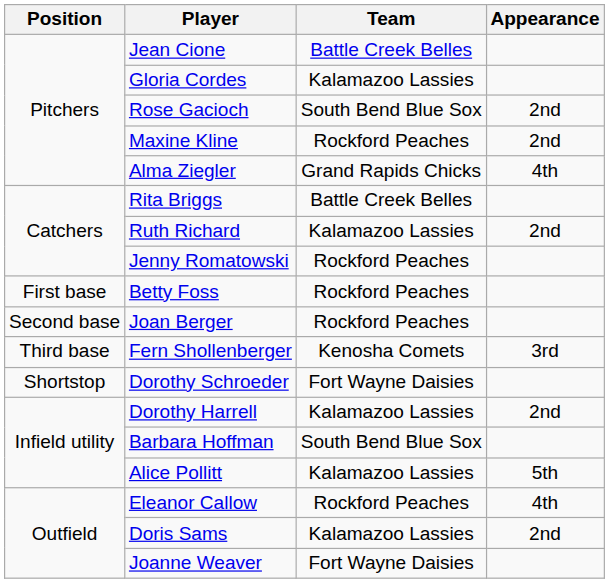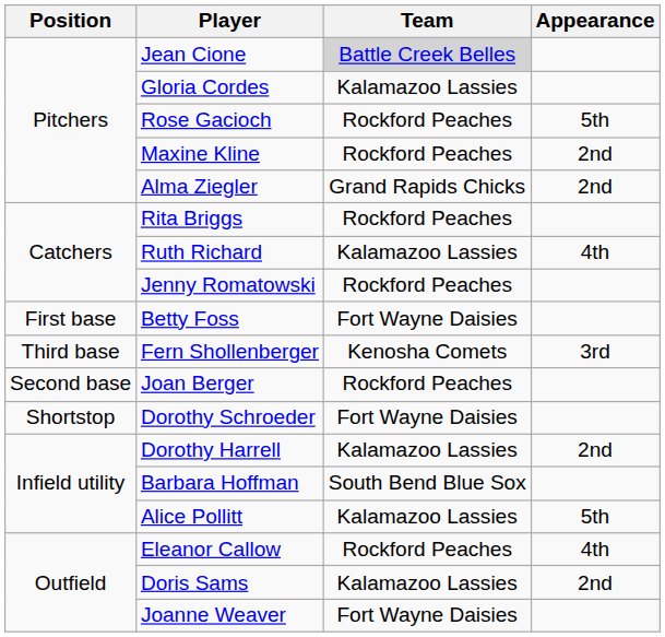 <table class="wikitable">
 <tr>
 <th>Position</th>
 <th align=left>Player</th>
 <th>Team</th>
 <th>Appearance</th>
 </tr>
 <tr align=center>
 <td rowspan=5>Pitchers</td>
 <td align=left><a href='#'>Jean Cione</a></td>
-<td><a href='#'>Battle Creek Belles</a></td>
+<td style="background: lightgrey;"><a href='#'>Battle Creek Belles</a></td>
 <td></td>
 </tr>
 <tr align=center>
 <td align=left><a href='#'>Gloria Cordes</a></td>
 <td>Kalamazoo Lassies</td>
 <td></td>
 </tr>
 <tr align=center>
 <td align=left><a href='#'>Rose Gacioch</a></td>
-<td>South Bend Blue Sox</td>
-<td>2nd</td>
+<td>Rockford Peaches</td>
+<td>5th</td>
 </tr>
 <tr align=center>
 <td align=left><a href='#'>Maxine Kline</a></td>
 <td>Rockford Peaches</td>
 <td>2nd</td>
 </tr>
 <tr align=center>
 <td align=left><a href='#'>Alma Ziegler</a></td>
 <td>Grand Rapids Chicks</td>
-<td>4th</td>
+<td>2nd</td>
 </tr>
 <tr align=center>
 <td rowspan=3>Catchers</td>
 <td align=left><a href='#'>Rita Briggs</a></td>
-<td>Battle Creek Belles</td>
+<td>Rockford Peaches</td>
 <td></td>
 </tr>
 <tr align=center>
 <td align=left><a href='#'>Ruth Richard</a></td>
 <td>Kalamazoo Lassies</td>
-<td>2nd</td>
+<td>4th</td>
 </tr>
 <tr align=center>
 <td align=left><a href='#'>Jenny Romatowski</a></td>
 <td>Rockford Peaches</td>
 <td></td>
 </tr>
 <tr align=center>
 <td>First base</td>
 <td align=left><a href='#'>Betty Foss</a></td>
-<td>Rockford Peaches</td>
-<td></td>
-</tr>
-<tr align=center>
-<td>Second base</td>
-<td align=left><a href='#'>Joan Berger</a></td>
-<td>Rockford Peaches</td>
+<td>Fort Wayne Daisies</td>
 <td></td>
 </tr>
 <tr align=center>
 <td>Third base</td>
 <td align=left><a href='#'>Fern Shollenberger</a></td>
 <td>Kenosha Comets</td>
 <td>3rd</td>
+</tr>
+<tr align=center>
+<td>Second base</td>
+<td align=left><a href='#'>Joan Berger</a></td>
+<td>Rockford Peaches</td>
+<td></td>
 </tr>
 <tr align=center>
 <td>Shortstop</td>
 <td align=left><a href='#'>Dorothy Schroeder</a></td>
 <td>Fort Wayne Daisies</td>
 <td></td>
 </tr>
 <tr align=center>
 <td rowspan=3>Infield utility</td>
 <td align=left><a href='#'>Dorothy Harrell</a></td>
 <td>Kalamazoo Lassies</td>
 <td>2nd</td>
 </tr>
 <tr align=center>
 <td align=left><a href='#'>Barbara Hoffman</a></td>
 <td>South Bend Blue Sox</td>
 <td></td>
 </tr>
 <tr align=center>
 <td align=left><a href='#'>Alice Pollitt</a></td>
 <td>Kalamazoo Lassies</td>
 <td>5th</td>
 </tr>
 <tr align=center>
 <td rowspan=3>Outfield</td>
 <td align=left><a href='#'>Eleanor Callow</a></td>
 <td>Rockford Peaches</td>
 <td>4th</td>
 </tr>
 <tr align=center>
 <td align=left><a href='#'>Doris Sams</a></td>
 <td>Kalamazoo Lassies</td>
 <td>2nd</td>
 </tr>
 <tr align=center>
 <td align=left><a href='#'>Joanne Weaver</a></td>
 <td>Fort Wayne Daisies</td>
 <td></td>
 </tr>
 </table>
